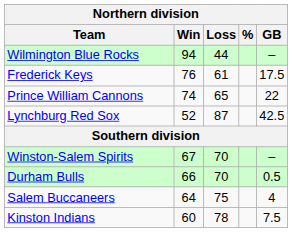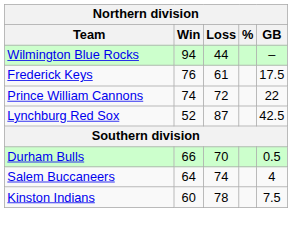 <table class="wikitable">
 <tr>
 <th colspan="5">Northern division</th>
 </tr>
 <tr>
 <th width="60%">Team</th>
 <th>Win</th>
 <th>Loss</th>
 <th>%</th>
 <th>GB</th>
 </tr>
 <tr align=center bgcolor=ccffcc>
 <td align=left><a href='#'>Wilmington Blue Rocks</a></td>
 <td>94</td>
 <td>44</td>
 <td></td>
 <td>–</td>
 </tr>
 <tr align=center>
 <td align=left><a href='#'>Frederick Keys</a></td>
 <td>76</td>
 <td>61</td>
 <td></td>
 <td>17.5</td>
 </tr>
 <tr align=center>
 <td align=left><a href='#'>Prince William Cannons</a></td>
 <td>74</td>
-<td>65</td>
+<td>72</td>
 <td></td>
 <td>22</td>
 </tr>
 <tr align=center>
 <td align=left><a href='#'>Lynchburg Red Sox</a></td>
 <td>52</td>
 <td>87</td>
 <td></td>
 <td>42.5</td>
 </tr>
 <tr>
 <th colspan="5">Southern division</th>
 </tr>
 <tr align=center bgcolor=ccffcc>
-<td align=left><a href='#'>Winston-Salem Spirits</a></td>
-<td>67</td>
-<td>70</td>
-<td></td>
-<td>–</td>
-</tr>
-<tr align=center bgcolor=ccffcc>
 <td align=left><a href='#'>Durham Bulls</a></td>
 <td>66</td>
 <td>70</td>
 <td></td>
 <td>0.5</td>
 </tr>
 <tr align=center>
 <td align=left><a href='#'>Salem Buccaneers</a></td>
 <td>64</td>
-<td>75</td>
+<td>74</td>
 <td></td>
 <td>4</td>
 </tr>
 <tr align=center>
 <td align=left><a href='#'>Kinston Indians</a></td>
 <td>60</td>
 <td>78</td>
 <td></td>
 <td>7.5</td>
 </tr>
 </table>
